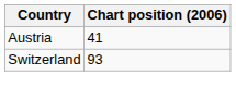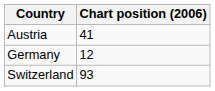 <table class="wikitable">
 <tr>
 <th>Country</th>
 <th>Chart position (2006)</th>
 </tr>
 <tr>
 <td>Austria</td>
 <td>41</td>
 </tr>
 <tr>
+<td>Germany</td>
+<td>12</td>
+</tr>
+<tr>
 <td>Switzerland</td>
 <td>93</td>
 </tr>
 </table>
